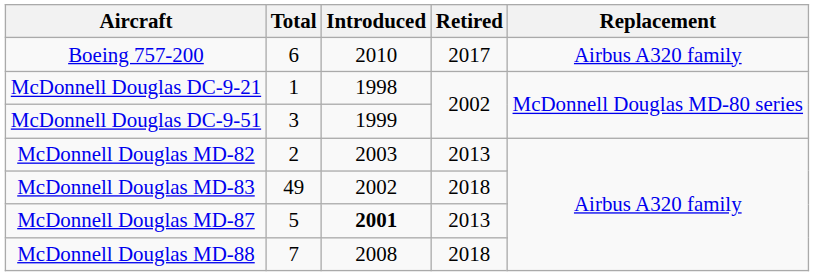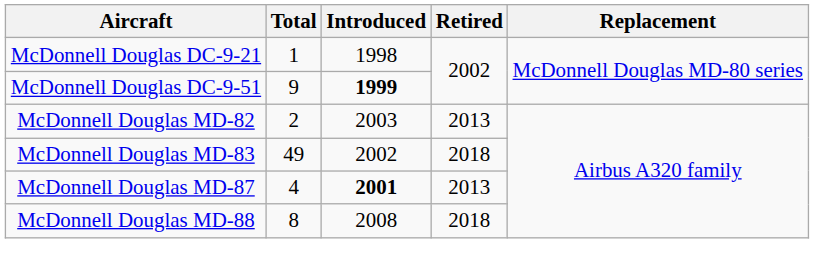 <table class="wikitable" style="margin:0.5em auto; text-align:center">
 <tr>
 <th>Aircraft</th>
 <th>Total</th>
 <th>Introduced</th>
 <th>Retired</th>
 <th>Replacement</th>
-</tr>
-<tr>
-<td><a href='#'>Boeing 757-200</a></td>
-<td>6</td>
-<td>2010</td>
-<td>2017</td>
-<td><a href='#'>Airbus A320 family</a></td>
 </tr>
 <tr>
 <td><a href='#'>McDonnell Douglas DC-9-21</a></td>
 <td>1</td>
 <td>1998</td>
 <td rowspan=2>2002</td>
 <td rowspan=2><a href='#'>McDonnell Douglas MD-80 series</a></td>
 </tr>
 <tr>
 <td><a href='#'>McDonnell Douglas DC-9-51</a></td>
-<td>3</td>
-<td>1999</td>
+<td>9</td>
+<td><strong>1999</strong></td>
 </tr>
 <tr>
 <td><a href='#'>McDonnell Douglas MD-82</a></td>
 <td>2</td>
 <td>2003</td>
 <td>2013</td>
 <td rowspan=4><a href='#'>Airbus A320 family</a></td>
 </tr>
 <tr>
 <td><a href='#'>McDonnell Douglas MD-83</a></td>
 <td>49</td>
 <td>2002</td>
 <td>2018</td>
 </tr>
 <tr>
 <td><a href='#'>McDonnell Douglas MD-87</a></td>
-<td>5</td>
+<td>4</td>
 <td><strong>2001</strong></td>
 <td>2013</td>
 </tr>
 <tr>
 <td><a href='#'>McDonnell Douglas MD-88</a></td>
-<td>7</td>
+<td>8</td>
 <td>2008</td>
 <td>2018</td>
 </tr>
 </table>
